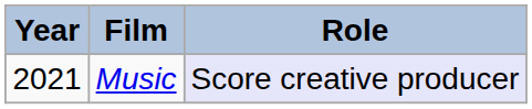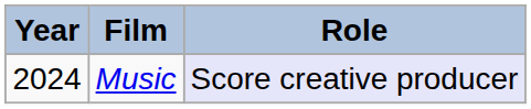 <table class="wikitable" style="font-size:95%;">
 <tr>
 <th style="background:#B0C4DE;">Year</th>
 <th style="background:#B0C4DE;">Film</th>
 <th style="background:#B0C4DE;">Role</th>
 </tr>
 <tr>
-<td>2021</td>
+<td>2024</td>
 <td><em><a href='#'>Music</a></em></td>
 <td style="background: lavender;">Score creative producer</td>
 </tr>
 </table>
